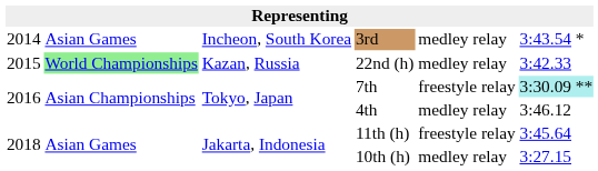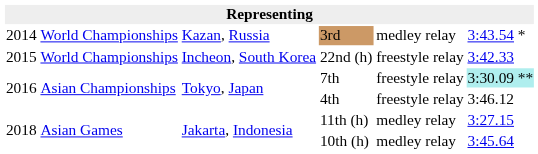 <table>
 <tr>
 <th bgcolor="#eeeeee" colspan="6">Representing </th>
 </tr>
 <tr>
 <td>2014</td>
-<td><a href='#'>Asian Games</a></td>
-<td align=left> <a href='#'>Incheon</a>, <a href='#'>South Korea</a></td>
+<td><a href='#'>World Championships</a></td>
+<td align=left> <a href='#'>Kazan</a>, <a href='#'>Russia</a></td>
 <td bgcolor="cc9966">3rd</td>
 <td> medley relay</td>
 <td><a href='#'>3:43.54</a> *</td>
 </tr>
 <tr>
 <td>2015</td>
-<td style="background: lightgreen;"><a href='#'>World Championships</a></td>
-<td align=left> <a href='#'>Kazan</a>, <a href='#'>Russia</a></td>
+<td><a href='#'>World Championships</a></td>
+<td align=left> <a href='#'>Incheon</a>, <a href='#'>South Korea</a></td>
 <td>22nd (h)</td>
-<td> medley relay</td>
+<td> freestyle relay</td>
 <td><a href='#'>3:42.33</a></td>
 </tr>
 <tr>
 <td rowspan="2">2016</td>
 <td rowspan="2"><a href='#'>Asian Championships</a></td>
 <td rowspan="2" align=left> <a href='#'>Tokyo</a>, <a href='#'>Japan</a></td>
 <td>7th</td>
 <td> freestyle relay</td>
 <td style="background: paleturquoise;">3:30.09 **</td>
 </tr>
 <tr>
 <td>4th</td>
-<td> medley relay</td>
+<td> freestyle relay</td>
 <td>3:46.12</td>
 </tr>
 <tr>
 <td rowspan="2">2018</td>
 <td rowspan="2"><a href='#'>Asian Games</a></td>
 <td rowspan="2" align=left> <a href='#'>Jakarta</a>, <a href='#'>Indonesia</a></td>
 <td>11th (h)</td>
-<td> freestyle relay</td>
-<td><a href='#'>3:45.64</a></td>
+<td> medley relay</td>
+<td><a href='#'>3:27.15</a></td>
 </tr>
 <tr>
 <td>10th (h)</td>
 <td> medley relay</td>
-<td><a href='#'>3:27.15</a></td>
+<td><a href='#'>3:45.64</a></td>
 </tr>
 </table>
